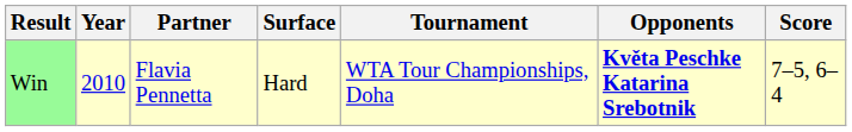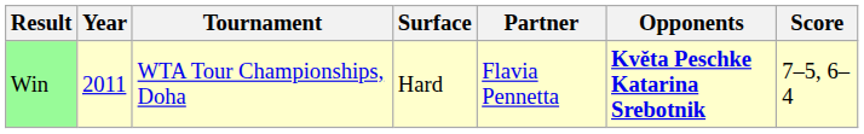 <table class="sortable wikitable">
 <tr>
 <th>Result</th>
 <th>Year</th>
+<th>Tournament</th>
+<th>Surface</th>
 <th>Partner</th>
-<th>Surface</th>
-<th>Tournament</th>
 <th>Opponents</th>
 <th>Score</th>
 </tr>
 <tr bgcolor=#FFC>
 <td bgcolor=98FB98>Win</td>
-<td><a href='#'>2010</a></td>
+<td><a href='#'>2011</a></td>
+<td><a href='#'>WTA Tour Championships, Doha</a></td>
+<td>Hard</td>
 <td> <a href='#'>Flavia Pennetta</a></td>
-<td>Hard</td>
-<td><a href='#'>WTA Tour Championships, Doha</a></td>
 <td><strong> <a href='#'>Květa Peschke</a><br> <a href='#'>Katarina Srebotnik</a></strong></td>
 <td>7–5, 6–4</td>
 </tr>
 </table>
